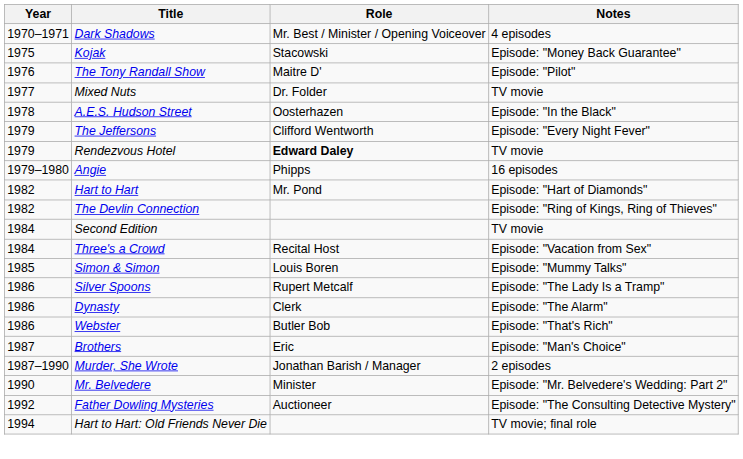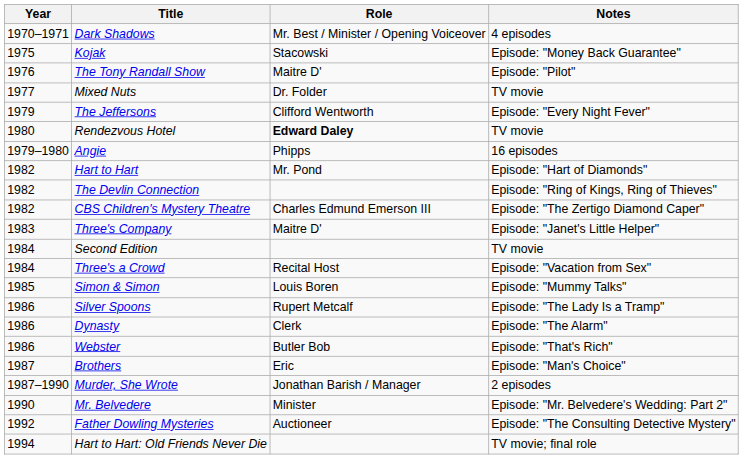 <table class="wikitable sortable">
 <tr>
 <th>Year</th>
 <th>Title</th>
 <th>Role</th>
 <th>Notes</th>
 </tr>
 <tr>
 <td>1970–1971</td>
 <td><em><a href='#'>Dark Shadows</a></em></td>
 <td>Mr. Best / Minister / Opening Voiceover</td>
 <td>4 episodes</td>
 </tr>
 <tr>
 <td>1975</td>
 <td><em><a href='#'>Kojak</a></em></td>
 <td>Stacowski</td>
 <td>Episode: "Money Back Guarantee"</td>
 </tr>
 <tr>
 <td>1976</td>
 <td><em><a href='#'>The Tony Randall Show</a></em></td>
 <td>Maitre D'</td>
 <td>Episode: "Pilot"</td>
 </tr>
 <tr>
 <td>1977</td>
 <td><em>Mixed Nuts</em></td>
 <td>Dr. Folder</td>
 <td>TV movie</td>
 </tr>
 <tr>
-<td>1978</td>
-<td><em><a href='#'>A.E.S. Hudson Street</a></em></td>
-<td>Oosterhazen</td>
-<td>Episode: "In the Black"</td>
-</tr>
-<tr>
 <td>1979</td>
 <td><em><a href='#'>The Jeffersons</a></em></td>
 <td>Clifford Wentworth</td>
 <td>Episode: "Every Night Fever"</td>
 </tr>
 <tr>
-<td>1979</td>
+<td>1980</td>
 <td><em>Rendezvous Hotel</em></td>
 <td><strong>Edward Daley</strong></td>
 <td>TV movie</td>
 </tr>
 <tr>
 <td>1979–1980</td>
 <td><em><a href='#'>Angie</a></em></td>
 <td>Phipps</td>
 <td>16 episodes</td>
 </tr>
 <tr>
 <td>1982</td>
 <td><em><a href='#'>Hart to Hart</a></em></td>
 <td>Mr. Pond</td>
 <td>Episode: "Hart of Diamonds"</td>
 </tr>
 <tr>
 <td>1982</td>
 <td><em><a href='#'>The Devlin Connection</a></em></td>
 <td></td>
 <td>Episode: "Ring of Kings, Ring of Thieves"</td>
+</tr>
+<tr>
+<td>1982</td>
+<td><em><a href='#'>CBS Children's Mystery Theatre</a></em></td>
+<td>Charles Edmund Emerson III</td>
+<td>Episode: "The Zertigo Diamond Caper"</td>
+</tr>
+<tr>
+<td>1983</td>
+<td><em><a href='#'>Three's Company</a></em></td>
+<td>Maitre D'</td>
+<td>Episode: "Janet's Little Helper"</td>
 </tr>
 <tr>
 <td>1984</td>
 <td><em>Second Edition</em></td>
 <td></td>
 <td>TV movie</td>
 </tr>
 <tr>
 <td>1984</td>
 <td><em><a href='#'>Three's a Crowd</a></em></td>
 <td>Recital Host</td>
 <td>Episode: "Vacation from Sex"</td>
 </tr>
 <tr>
 <td>1985</td>
 <td><em><a href='#'>Simon & Simon</a></em></td>
 <td>Louis Boren</td>
 <td>Episode: "Mummy Talks"</td>
 </tr>
 <tr>
 <td>1986</td>
 <td><em><a href='#'>Silver Spoons</a></em></td>
 <td>Rupert Metcalf</td>
 <td>Episode: "The Lady Is a Tramp"</td>
 </tr>
 <tr>
 <td>1986</td>
 <td><em><a href='#'>Dynasty</a></em></td>
 <td>Clerk</td>
 <td>Episode: "The Alarm"</td>
 </tr>
 <tr>
 <td>1986</td>
 <td><em><a href='#'>Webster</a></em></td>
 <td>Butler Bob</td>
 <td>Episode: "That's Rich"</td>
 </tr>
 <tr>
 <td>1987</td>
 <td><em><a href='#'>Brothers</a></em></td>
 <td>Eric</td>
 <td>Episode: "Man's Choice"</td>
 </tr>
 <tr>
 <td>1987–1990</td>
 <td><em><a href='#'>Murder, She Wrote</a></em></td>
 <td>Jonathan Barish / Manager</td>
 <td>2 episodes</td>
 </tr>
 <tr>
 <td>1990</td>
 <td><em><a href='#'>Mr. Belvedere</a></em></td>
 <td>Minister</td>
 <td>Episode: "Mr. Belvedere's Wedding: Part 2"</td>
 </tr>
 <tr>
 <td>1992</td>
 <td><em><a href='#'>Father Dowling Mysteries</a></em></td>
 <td>Auctioneer</td>
 <td>Episode: "The Consulting Detective Mystery"</td>
 </tr>
 <tr>
 <td>1994</td>
 <td><em>Hart to Hart: Old Friends Never Die</em></td>
 <td></td>
 <td>TV movie; final role</td>
 </tr>
 </table>
